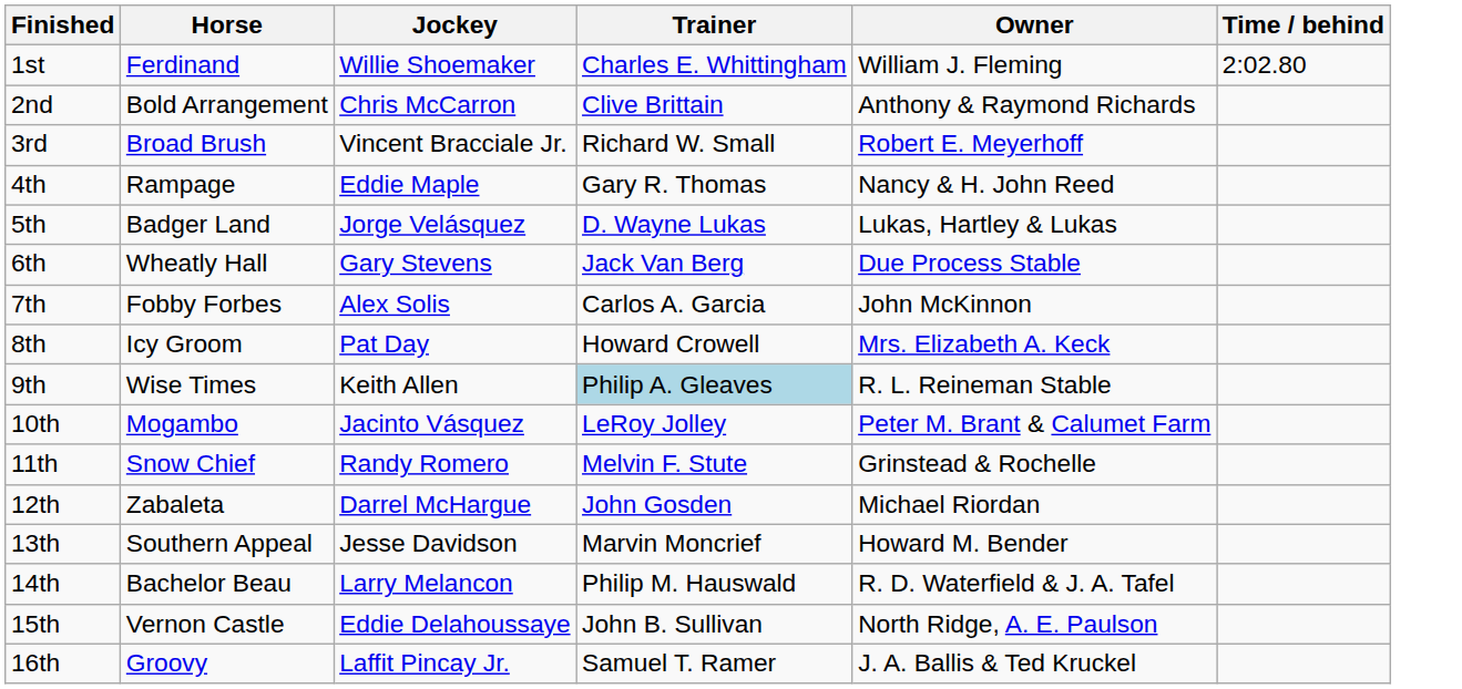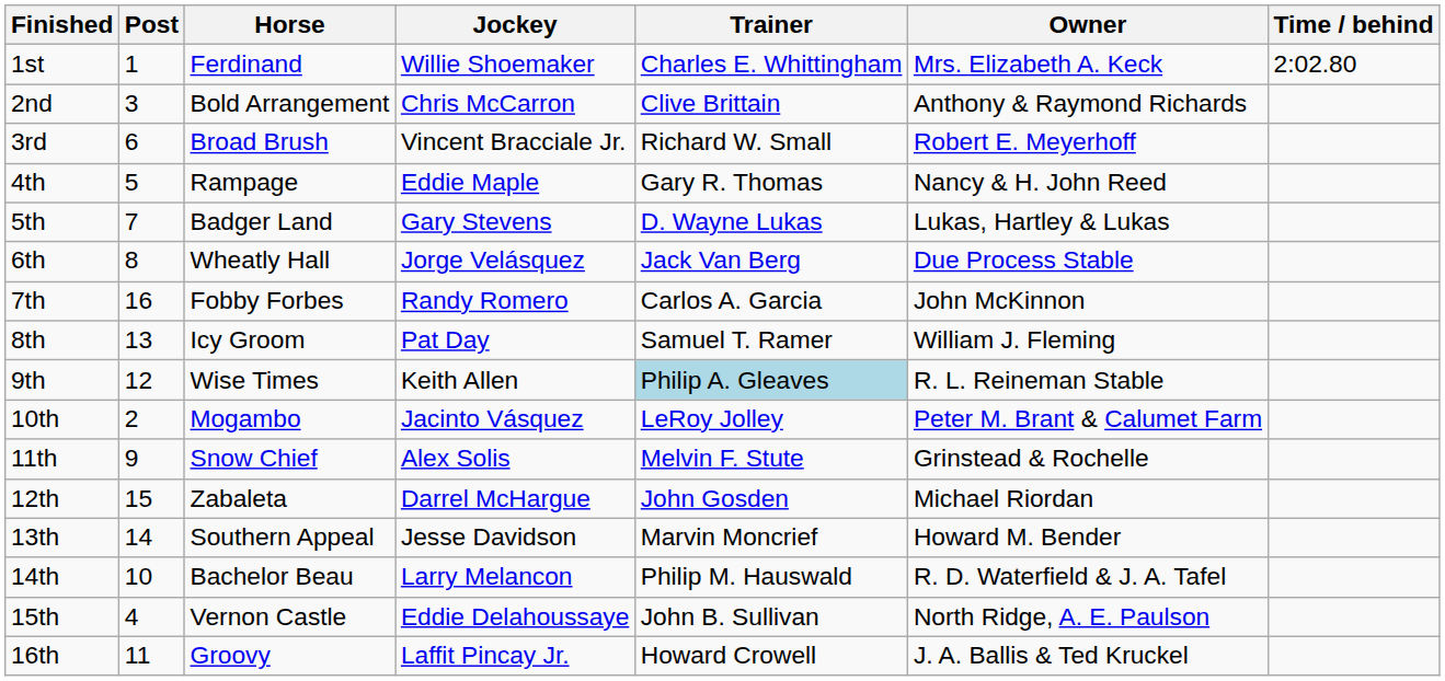 <table class="wikitable">
 <tr>
 <th>Finished</th>
+<th>Post</th>
 <th>Horse</th>
 <th>Jockey</th>
 <th>Trainer</th>
 <th>Owner</th>
 <th>Time / behind</th>
 </tr>
 <tr>
 <td>1st</td>
+<td>1</td>
 <td><a href='#'>Ferdinand</a></td>
 <td><a href='#'>Willie Shoemaker</a></td>
 <td><a href='#'>Charles E. Whittingham</a></td>
-<td>William J. Fleming</td>
+<td><a href='#'>Mrs. Elizabeth A. Keck</a></td>
 <td>2:02.80</td>
 </tr>
 <tr>
 <td>2nd</td>
+<td>3</td>
 <td>Bold Arrangement</td>
 <td><a href='#'>Chris McCarron</a></td>
 <td><a href='#'>Clive Brittain</a></td>
 <td>Anthony & Raymond Richards</td>
 <td></td>
 </tr>
 <tr>
 <td>3rd</td>
+<td>6</td>
 <td><a href='#'>Broad Brush</a></td>
 <td>Vincent Bracciale Jr.</td>
 <td>Richard W. Small</td>
 <td><a href='#'>Robert E. Meyerhoff</a></td>
 <td></td>
 </tr>
 <tr>
 <td>4th</td>
+<td>5</td>
 <td>Rampage</td>
 <td><a href='#'>Eddie Maple</a></td>
 <td>Gary R. Thomas</td>
 <td>Nancy & H. John Reed</td>
 <td></td>
 </tr>
 <tr>
 <td>5th</td>
+<td>7</td>
 <td>Badger Land</td>
-<td><a href='#'>Jorge Velásquez</a></td>
+<td><a href='#'>Gary Stevens</a></td>
 <td><a href='#'>D. Wayne Lukas</a></td>
 <td>Lukas, Hartley & Lukas</td>
 <td></td>
 </tr>
 <tr>
 <td>6th</td>
+<td>8</td>
 <td>Wheatly Hall</td>
-<td><a href='#'>Gary Stevens</a></td>
+<td><a href='#'>Jorge Velásquez</a></td>
 <td><a href='#'>Jack Van Berg</a></td>
 <td><a href='#'>Due Process Stable</a></td>
 <td></td>
 </tr>
 <tr>
 <td>7th</td>
+<td>16</td>
 <td>Fobby Forbes</td>
-<td><a href='#'>Alex Solis</a></td>
+<td><a href='#'>Randy Romero</a></td>
 <td>Carlos A. Garcia</td>
 <td>John McKinnon</td>
 <td></td>
 </tr>
 <tr>
 <td>8th</td>
+<td>13</td>
 <td>Icy Groom</td>
 <td><a href='#'>Pat Day</a></td>
-<td>Howard Crowell</td>
-<td><a href='#'>Mrs. Elizabeth A. Keck</a></td>
+<td>Samuel T. Ramer</td>
+<td>William J. Fleming</td>
 <td></td>
 </tr>
 <tr>
 <td>9th</td>
+<td>12</td>
 <td>Wise Times</td>
 <td>Keith Allen</td>
 <td style="background: lightblue;">Philip A. Gleaves</td>
 <td>R. L. Reineman Stable</td>
 <td></td>
 </tr>
 <tr>
 <td>10th</td>
+<td>2</td>
 <td><a href='#'>Mogambo</a></td>
 <td><a href='#'>Jacinto Vásquez</a></td>
 <td><a href='#'>LeRoy Jolley</a></td>
 <td><a href='#'>Peter M. Brant</a> & <a href='#'>Calumet Farm</a></td>
 <td></td>
 </tr>
 <tr>
 <td>11th</td>
+<td>9</td>
 <td><a href='#'>Snow Chief</a></td>
-<td><a href='#'>Randy Romero</a></td>
+<td><a href='#'>Alex Solis</a></td>
 <td><a href='#'>Melvin F. Stute</a></td>
 <td>Grinstead & Rochelle</td>
 <td></td>
 </tr>
 <tr>
 <td>12th</td>
+<td>15</td>
 <td>Zabaleta</td>
 <td><a href='#'>Darrel McHargue</a></td>
 <td><a href='#'>John Gosden</a></td>
 <td>Michael Riordan</td>
 <td></td>
 </tr>
 <tr>
 <td>13th</td>
+<td>14</td>
 <td>Southern Appeal</td>
 <td>Jesse Davidson</td>
 <td>Marvin Moncrief</td>
 <td>Howard M. Bender</td>
 <td></td>
 </tr>
 <tr>
 <td>14th</td>
+<td>10</td>
 <td>Bachelor Beau</td>
 <td><a href='#'>Larry Melancon</a></td>
 <td>Philip M. Hauswald</td>
 <td>R. D. Waterfield & J. A. Tafel</td>
 <td></td>
 </tr>
 <tr>
 <td>15th</td>
+<td>4</td>
 <td>Vernon Castle</td>
 <td><a href='#'>Eddie Delahoussaye</a></td>
 <td>John B. Sullivan</td>
 <td>North Ridge, <a href='#'>A. E. Paulson</a></td>
 <td></td>
 </tr>
 <tr>
 <td>16th</td>
+<td>11</td>
 <td><a href='#'>Groovy</a></td>
 <td><a href='#'>Laffit Pincay Jr.</a></td>
-<td>Samuel T. Ramer</td>
+<td>Howard Crowell</td>
 <td>J. A. Ballis & Ted Kruckel</td>
 <td></td>
 </tr>
 </table>
